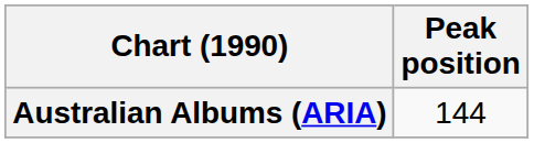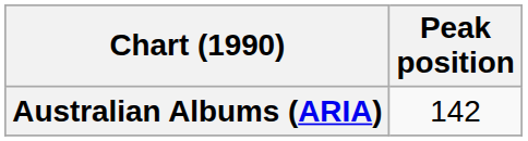 <table class="wikitable plainrowheaders">
 <tr>
 <th scope="col">Chart (1990)</th>
 <th scope="col">Peak<br>position</th>
 </tr>
 <tr>
 <th scope="row">Australian Albums (<a href='#'>ARIA</a>)</th>
-<td align="center">144</td>
+<td align="center">142</td>
 </tr>
 </table>
